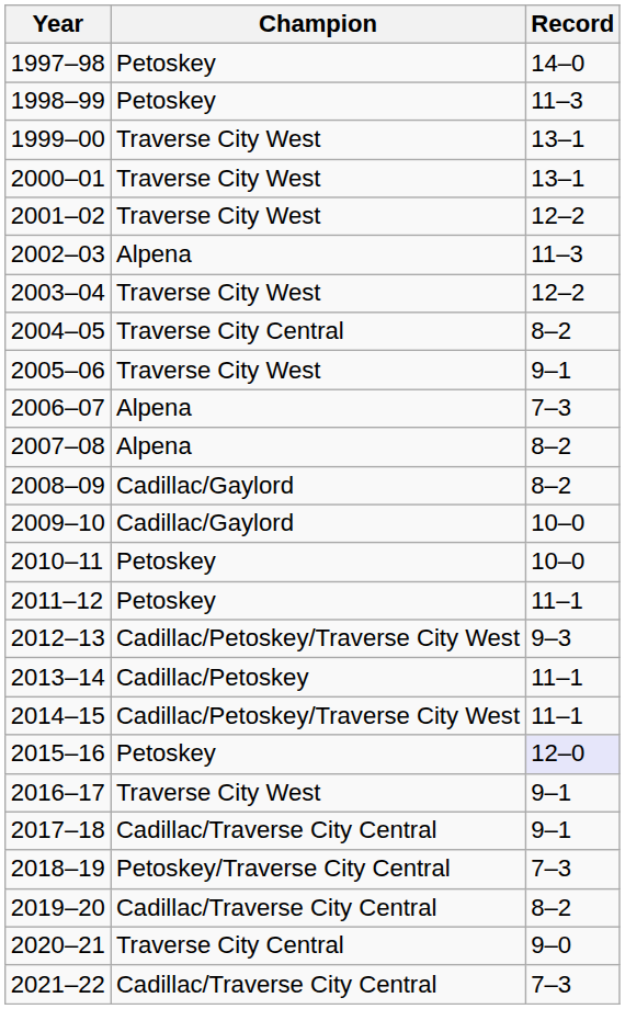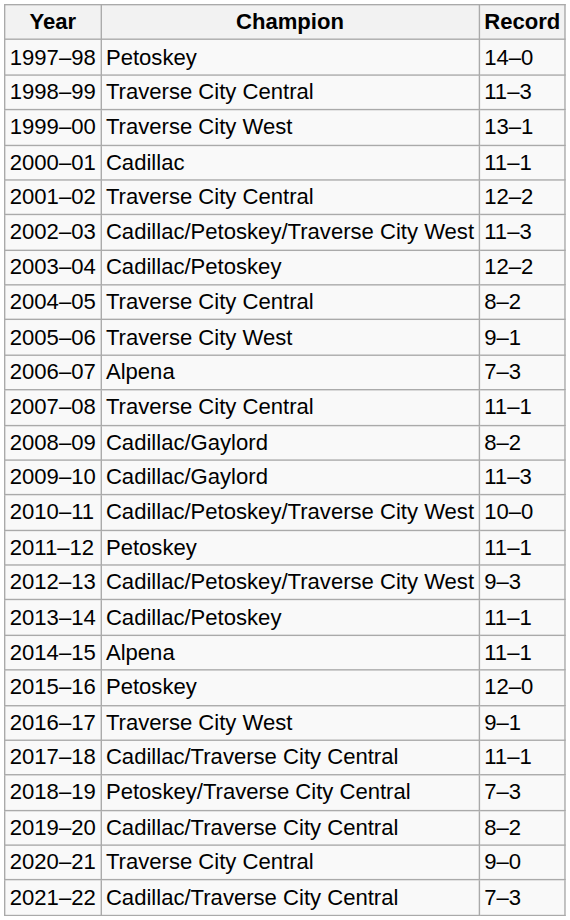 <table class=wikitable>
 <tr>
 <th>Year</th>
 <th>Champion</th>
 <th>Record</th>
 </tr>
 <tr>
 <td>1997–98</td>
 <td>Petoskey</td>
 <td>14–0</td>
 </tr>
 <tr>
 <td>1998–99</td>
-<td>Petoskey</td>
+<td>Traverse City Central</td>
 <td>11–3</td>
 </tr>
 <tr>
 <td>1999–00</td>
 <td>Traverse City West</td>
 <td>13–1</td>
 </tr>
 <tr>
 <td>2000–01</td>
-<td>Traverse City West</td>
-<td>13–1</td>
+<td>Cadillac</td>
+<td>11–1</td>
 </tr>
 <tr>
 <td>2001–02</td>
-<td>Traverse City West</td>
+<td>Traverse City Central</td>
 <td>12–2</td>
 </tr>
 <tr>
 <td>2002–03</td>
-<td>Alpena</td>
+<td>Cadillac/Petoskey/Traverse City West</td>
 <td>11–3</td>
 </tr>
 <tr>
 <td>2003–04</td>
-<td>Traverse City West</td>
+<td>Cadillac/Petoskey</td>
 <td>12–2</td>
 </tr>
 <tr>
 <td>2004–05</td>
 <td>Traverse City Central</td>
 <td>8–2</td>
 </tr>
 <tr>
 <td>2005–06</td>
 <td>Traverse City West</td>
 <td>9–1</td>
 </tr>
 <tr>
 <td>2006–07</td>
 <td>Alpena</td>
 <td>7–3</td>
 </tr>
 <tr>
 <td>2007–08</td>
-<td>Alpena</td>
-<td>8–2</td>
+<td>Traverse City Central</td>
+<td>11–1</td>
 </tr>
 <tr>
 <td>2008–09</td>
 <td>Cadillac/Gaylord</td>
 <td>8–2</td>
 </tr>
 <tr>
 <td>2009–10</td>
 <td>Cadillac/Gaylord</td>
-<td>10–0</td>
+<td>11–3</td>
 </tr>
 <tr>
 <td>2010–11</td>
-<td>Petoskey</td>
+<td>Cadillac/Petoskey/Traverse City West</td>
 <td>10–0</td>
 </tr>
 <tr>
 <td>2011–12</td>
 <td>Petoskey</td>
 <td>11–1</td>
 </tr>
 <tr>
 <td>2012–13</td>
 <td>Cadillac/Petoskey/Traverse City West</td>
 <td>9–3</td>
 </tr>
 <tr>
 <td>2013–14</td>
 <td>Cadillac/Petoskey</td>
 <td>11–1</td>
 </tr>
 <tr>
 <td>2014–15</td>
-<td>Cadillac/Petoskey/Traverse City West</td>
+<td>Alpena</td>
 <td>11–1</td>
 </tr>
 <tr>
 <td>2015–16</td>
 <td>Petoskey</td>
-<td style="background: lavender;">12–0</td>
+<td>12–0</td>
 </tr>
 <tr>
 <td>2016–17</td>
 <td>Traverse City West</td>
 <td>9–1</td>
 </tr>
 <tr>
 <td>2017–18</td>
 <td>Cadillac/Traverse City Central</td>
-<td>9–1</td>
+<td>11–1</td>
 </tr>
 <tr>
 <td>2018–19</td>
 <td>Petoskey/Traverse City Central</td>
 <td>7–3</td>
 </tr>
 <tr>
 <td>2019–20</td>
 <td>Cadillac/Traverse City Central</td>
 <td>8–2</td>
 </tr>
 <tr>
 <td>2020–21</td>
 <td>Traverse City Central</td>
 <td>9–0</td>
 </tr>
 <tr>
 <td>2021–22</td>
 <td>Cadillac/Traverse City Central</td>
 <td>7–3</td>
 </tr>
 </table>
